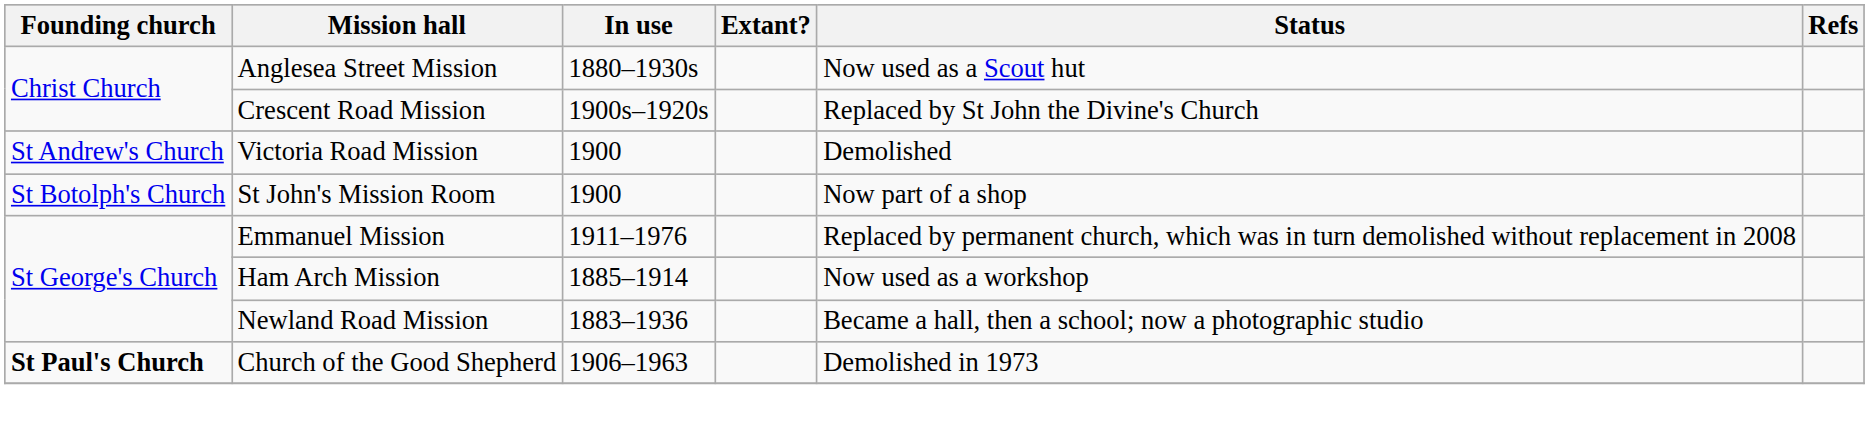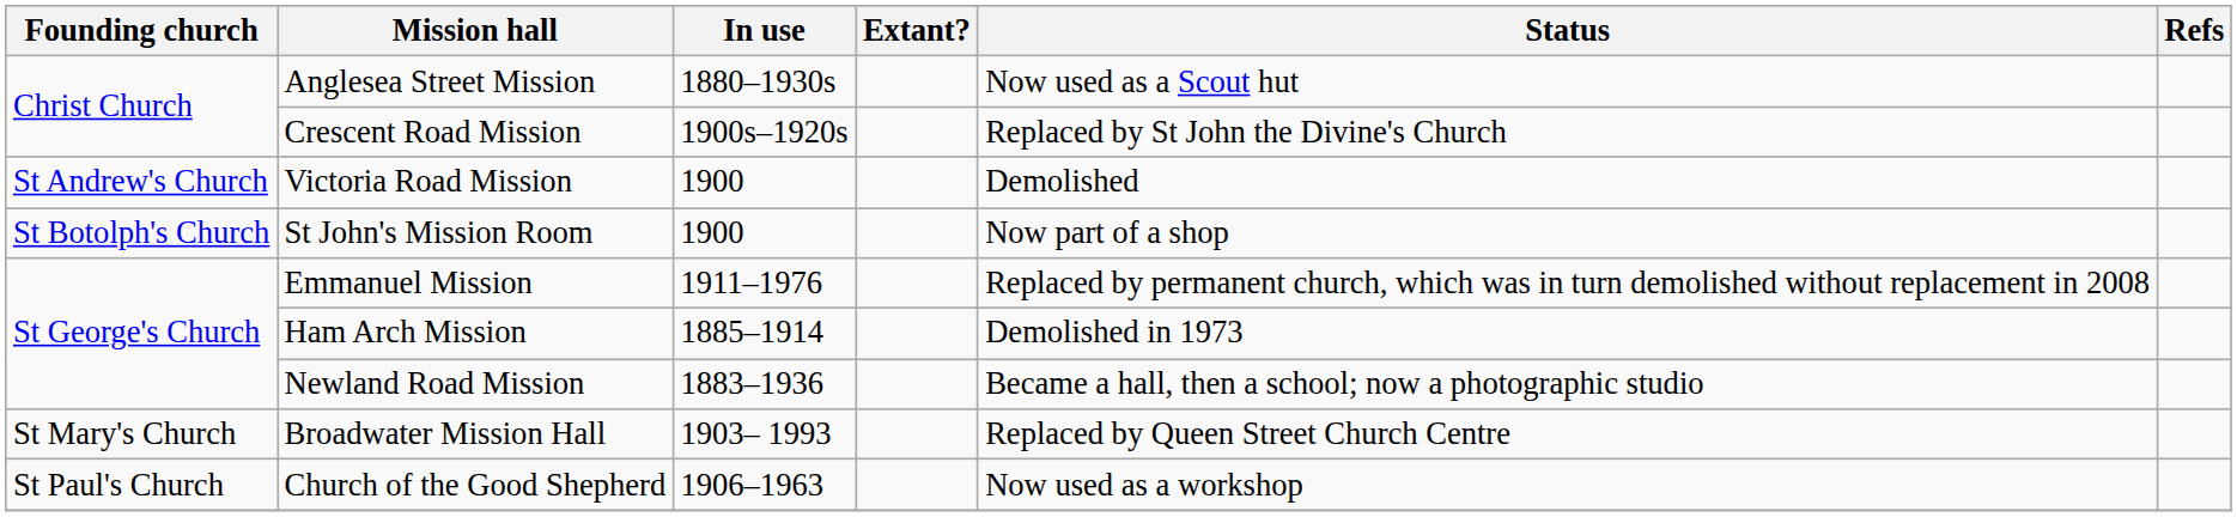 <table class="wikitable">
 <tr>
 <th>Founding church</th>
 <th>Mission hall</th>
 <th>In use</th>
 <th>Extant?</th>
 <th>Status</th>
 <th>Refs</th>
 </tr>
 <tr>
 <td rowspan="2"><a href='#'>Christ Church</a></td>
 <td>Anglesea Street Mission</td>
 <td>1880–1930s</td>
 <td></td>
 <td>Now used as a <a href='#'>Scout</a> hut</td>
 <td></td>
 </tr>
 <tr>
 <td>Crescent Road Mission</td>
 <td>1900s–1920s</td>
 <td></td>
 <td>Replaced by St John the Divine's Church</td>
 <td></td>
 </tr>
 <tr>
 <td><a href='#'>St Andrew's Church</a></td>
 <td>Victoria Road Mission</td>
 <td> 1900</td>
 <td></td>
 <td>Demolished</td>
 <td></td>
 </tr>
 <tr>
 <td><a href='#'>St Botolph's Church</a></td>
 <td>St John's Mission Room</td>
 <td>1900</td>
 <td></td>
 <td>Now part of a shop</td>
 <td></td>
 </tr>
 <tr>
 <td rowspan="3"><a href='#'>St George's Church</a></td>
 <td>Emmanuel Mission</td>
 <td>1911–1976</td>
 <td></td>
 <td>Replaced by permanent church, which was in turn demolished without replacement in 2008</td>
 <td><br></td>
 </tr>
 <tr>
 <td>Ham Arch Mission</td>
 <td>1885–1914</td>
 <td></td>
-<td>Now used as a workshop</td>
+<td>Demolished in 1973</td>
 <td></td>
 </tr>
 <tr>
 <td>Newland Road Mission</td>
 <td>1883–1936</td>
 <td></td>
 <td>Became a hall, then a school; now a photographic studio</td>
 <td></td>
 </tr>
 <tr>
-<td><strong>St Paul's Church</strong></td>
+<td>St Mary's Church</td>
+<td>Broadwater Mission Hall</td>
+<td>1903– 1993</td>
+<td></td>
+<td>Replaced by Queen Street Church Centre</td>
+<td></td>
+</tr>
+<tr>
+<td>St Paul's Church</td>
 <td>Church of the Good Shepherd</td>
 <td>1906–1963</td>
 <td></td>
-<td>Demolished in 1973</td>
+<td>Now used as a workshop</td>
 <td></td>
 </tr>
 <tr>
 </tr>
 </table>
